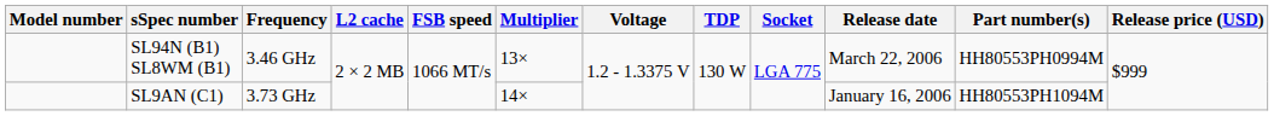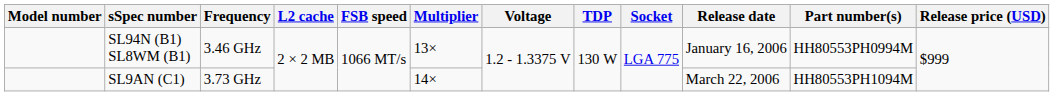 <table class="wikitable">
 <tr>
 <th>Model number</th>
 <th>sSpec number</th>
 <th>Frequency</th>
 <th><a href='#'>L2 cache</a></th>
 <th><a href='#'> FSB</a> speed</th>
 <th><a href='#'>Multiplier</a></th>
 <th>Voltage</th>
 <th><a href='#'>TDP</a></th>
 <th><a href='#'>Socket</a></th>
 <th>Release date</th>
 <th>Part number(s)</th>
 <th>Release price (<a href='#'>USD</a>)</th>
 </tr>
 <tr>
 <td></td>
 <td>SL94N (B1)<br>SL8WM (B1)</td>
 <td>3.46 GHz</td>
 <td rowspan="2">2 × 2 MB</td>
 <td rowspan="2">1066 MT/s</td>
 <td>13×</td>
 <td rowspan="2">1.2 - 1.3375 V</td>
 <td rowspan="2">130 W</td>
 <td rowspan="2"><a href='#'>LGA 775</a></td>
-<td>March 22, 2006</td>
+<td>January 16, 2006</td>
 <td>HH80553PH0994M</td>
 <td rowspan="2">$999</td>
 </tr>
 <tr>
 <td></td>
 <td>SL9AN (C1)</td>
 <td>3.73 GHz</td>
 <td>14×</td>
-<td>January 16, 2006</td>
+<td>March 22, 2006</td>
 <td>HH80553PH1094M</td>
 </tr>
 </table>
